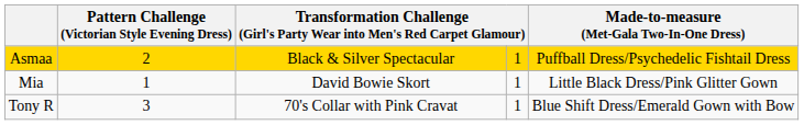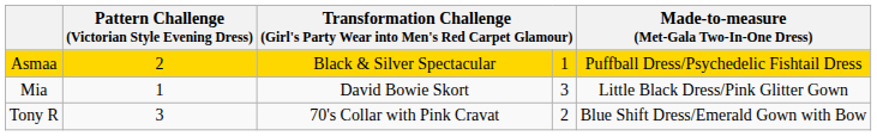 <table class="wikitable" style="text-align:center;">
 <tr>
 <th></th>
 <th>Pattern Challenge<br><small>(Victorian Style Evening Dress)</small></th>
 <th colspan="2">Transformation Challenge<br><small>(Girl's Party Wear into Men's Red Carpet Glamour)</small></th>
 <th>Made-to-measure<br><small>(Met-Gala Two-In-One Dress)</small></th>
 </tr>
 <tr style="background:Gold">
 <td>Asmaa</td>
 <td>2</td>
 <td>Black & Silver Spectacular</td>
 <td>1</td>
 <td>Puffball Dress/Psychedelic Fishtail Dress</td>
 </tr>
 <tr>
 <td>Mia</td>
 <td>1</td>
 <td>David Bowie Skort</td>
-<td>1</td>
+<td>3</td>
 <td>Little Black Dress/Pink Glitter Gown</td>
 </tr>
 <tr>
 <td>Tony R</td>
 <td>3</td>
 <td>70's Collar with Pink Cravat</td>
-<td>1</td>
+<td>2</td>
 <td>Blue Shift Dress/Emerald Gown with Bow</td>
 </tr>
 </table>
